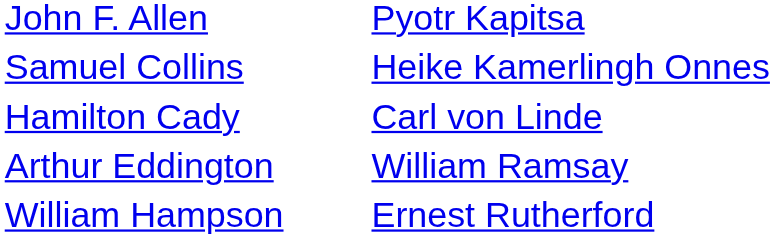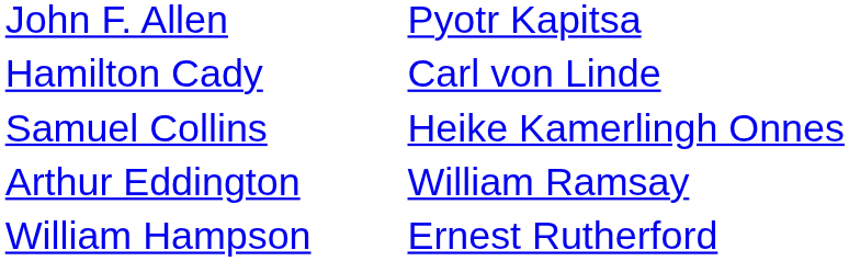 <table style="width: 45%; border: none; text-align: left;">
 <tr>
 <td><a href='#'>John F. Allen</a></td>
 <td><a href='#'>Pyotr Kapitsa</a></td>
 </tr>
 <tr>
+<td><a href='#'>Hamilton Cady</a></td>
+<td><a href='#'>Carl von Linde</a></td>
+</tr>
+<tr>
 <td><a href='#'>Samuel Collins</a></td>
 <td><a href='#'>Heike Kamerlingh Onnes</a></td>
-</tr>
-<tr>
-<td><a href='#'>Hamilton Cady</a></td>
-<td><a href='#'>Carl von Linde</a></td>
 </tr>
 <tr>
 <td><a href='#'>Arthur Eddington</a></td>
 <td><a href='#'>William Ramsay</a></td>
 </tr>
 <tr>
 <td><a href='#'>William Hampson</a></td>
 <td><a href='#'>Ernest Rutherford</a></td>
 </tr>
 </table>
